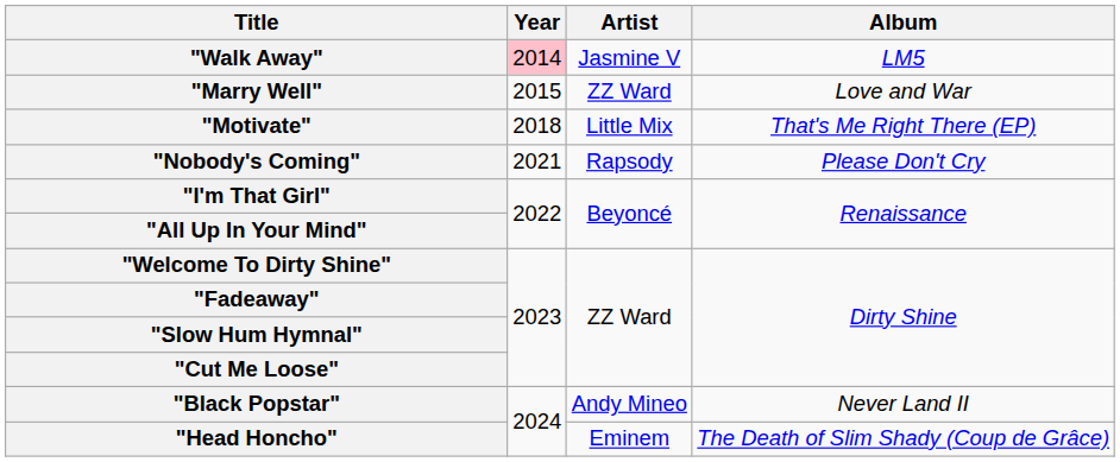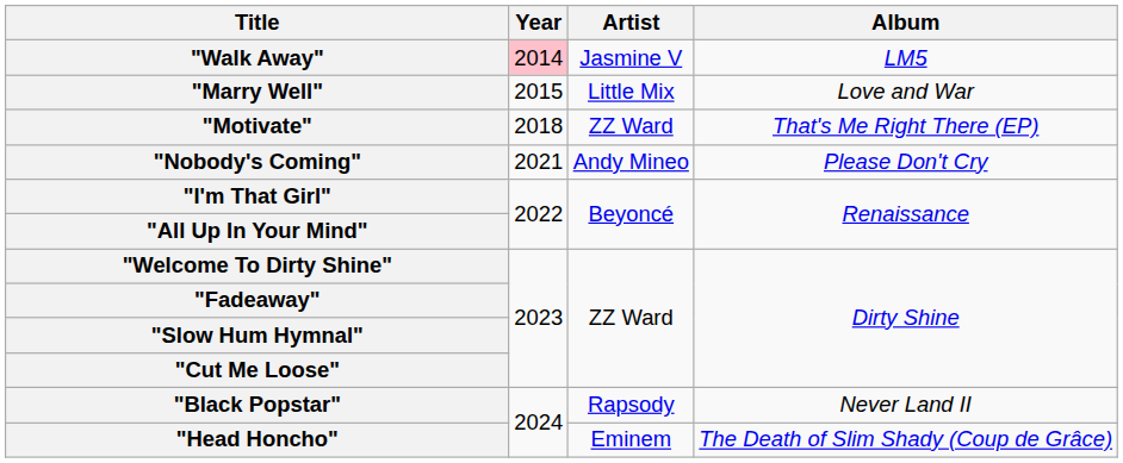 <table class="wikitable plainrowheaders" style="text-align:center;">
 <tr>
 <th scope="col" style="width:22.5em;">Title</th>
 <th scope="col">Year</th>
 <th scope="col">Artist</th>
 <th scope="col">Album</th>
 </tr>
 <tr>
 <th scope="row">"Walk Away"</th>
 <td style="background: pink;">2014</td>
 <td><a href='#'>Jasmine V</a></td>
 <td><em><a href='#'>LM5</a></em></td>
 </tr>
 <tr>
 <th scope="row">"Marry Well"</th>
 <td>2015</td>
-<td><a href='#'>ZZ Ward</a></td>
+<td><a href='#'>Little Mix</a></td>
 <td><em>Love and War</em></td>
 </tr>
 <tr>
 <th scope="row">"Motivate"</th>
 <td>2018</td>
-<td><a href='#'>Little Mix</a></td>
+<td><a href='#'>ZZ Ward</a></td>
 <td><em><a href='#'>That's Me Right There (EP)</a></em></td>
 </tr>
 <tr>
 <th scope="row">"Nobody's Coming"</th>
 <td>2021</td>
-<td><a href='#'>Rapsody</a></td>
+<td><a href='#'>Andy Mineo</a></td>
 <td><em><a href='#'>Please Don't Cry</a></em></td>
 </tr>
 <tr>
 <th scope="row">"I'm That Girl"</th>
 <td rowspan="2">2022</td>
 <td rowspan="2"><a href='#'>Beyoncé</a></td>
 <td rowspan="2"><em><a href='#'>Renaissance</a></em></td>
 </tr>
 <tr>
 <th scope="row">"All Up In Your Mind"</th>
 </tr>
 <tr>
 <th scope="row">"Welcome To Dirty Shine"</th>
 <td rowspan="4">2023</td>
 <td rowspan="4">ZZ Ward</td>
 <td rowspan="4"><em><a href='#'>Dirty Shine</a></em></td>
 </tr>
 <tr>
 <th scope="row">"Fadeaway"</th>
 </tr>
 <tr>
 <th scope="row">"Slow Hum Hymnal"</th>
 </tr>
 <tr>
 <th scope="row">"Cut Me Loose"</th>
 </tr>
 <tr>
 <th scope="row">"Black Popstar"</th>
 <td rowspan="2">2024</td>
-<td><a href='#'>Andy Mineo</a></td>
+<td><a href='#'>Rapsody</a></td>
 <td><em>Never Land II</em></td>
 </tr>
 <tr>
 <th scope="row">"Head Honcho"</th>
 <td><a href='#'>Eminem</a></td>
 <td><em><a href='#'>The Death of Slim Shady (Coup de Grâce)</a></em></td>
 </tr>
 </table>
